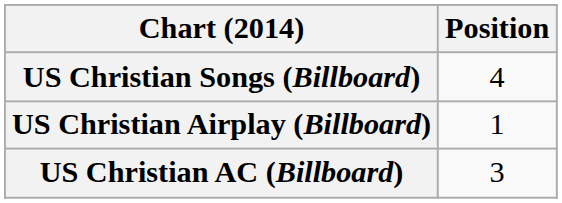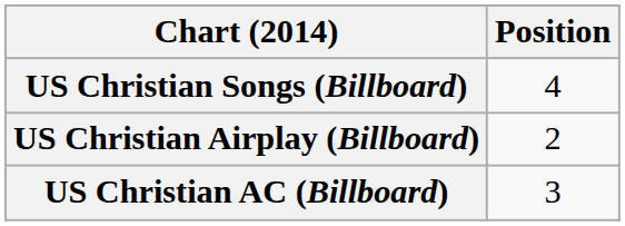 <table class="wikitable sortable plainrowheaders" style="text-align:center">
 <tr>
 <th scope="col">Chart (2014)</th>
 <th scope="col">Position</th>
 </tr>
 <tr>
 <th scope="row">US Christian Songs (<em>Billboard</em>)</th>
 <td>4</td>
 </tr>
 <tr>
 <th scope="row">US Christian Airplay (<em>Billboard</em>)</th>
-<td>1</td>
+<td>2</td>
 </tr>
 <tr>
 <th scope="row">US Christian AC (<em>Billboard</em>)</th>
 <td>3</td>
 </tr>
 </table>
